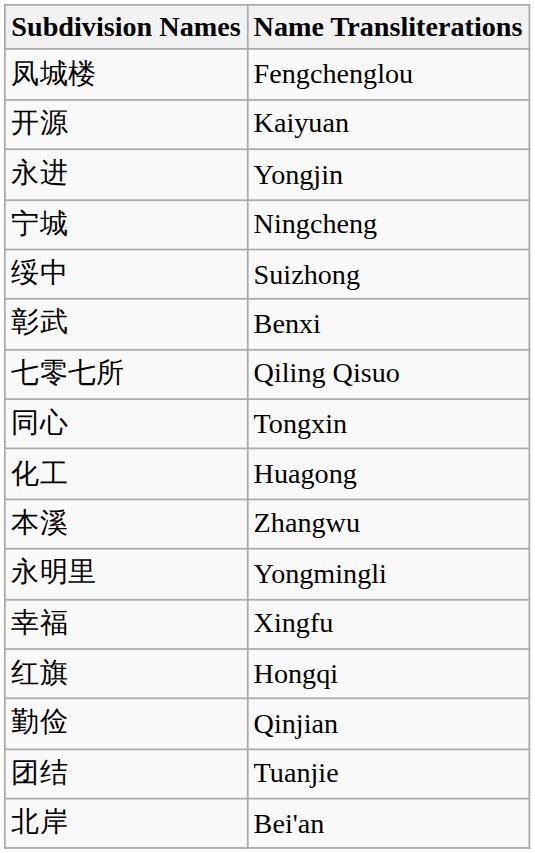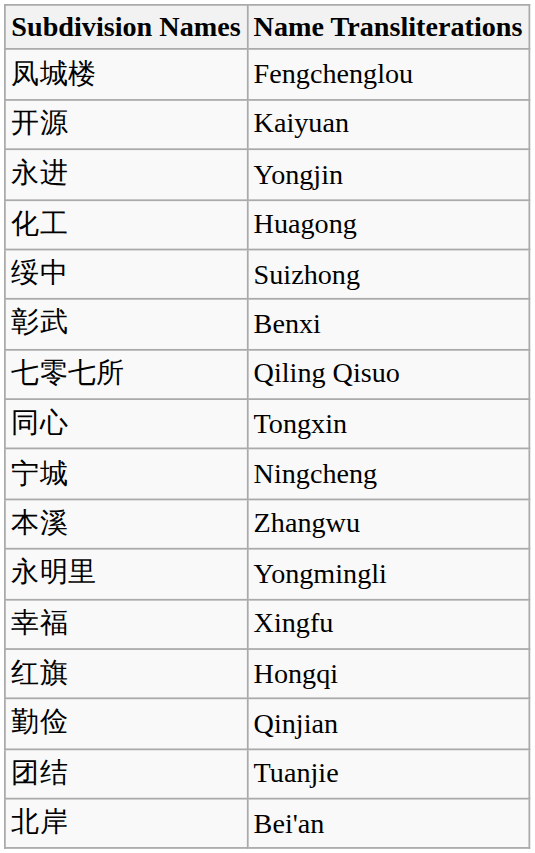 <table class="wikitable sortable">
 <tr>
 <th>Subdivision Names</th>
 <th>Name Transliterations</th>
 </tr>
 <tr>
 <td>凤城楼</td>
 <td>Fengchenglou</td>
 </tr>
 <tr>
 <td>开源</td>
 <td>Kaiyuan</td>
 </tr>
 <tr>
 <td>永进</td>
 <td>Yongjin</td>
 </tr>
 <tr>
-<td>宁城</td>
-<td>Ningcheng</td>
+<td>化工</td>
+<td>Huagong</td>
 </tr>
 <tr>
 <td>绥中</td>
 <td>Suizhong</td>
 </tr>
 <tr>
 <td>彰武</td>
 <td>Benxi</td>
 </tr>
 <tr>
 <td>七零七所</td>
 <td>Qiling Qisuo</td>
 </tr>
 <tr>
 <td>同心</td>
 <td>Tongxin</td>
 </tr>
 <tr>
-<td>化工</td>
-<td>Huagong</td>
+<td>宁城</td>
+<td>Ningcheng</td>
 </tr>
 <tr>
 <td>本溪</td>
 <td>Zhangwu</td>
 </tr>
 <tr>
 <td>永明里</td>
 <td>Yongmingli</td>
 </tr>
 <tr>
 <td>幸福</td>
 <td>Xingfu</td>
 </tr>
 <tr>
 <td>红旗</td>
 <td>Hongqi</td>
 </tr>
 <tr>
 <td>勤俭</td>
 <td>Qinjian</td>
 </tr>
 <tr>
 <td>团结</td>
 <td>Tuanjie</td>
 </tr>
 <tr>
 <td>北岸</td>
 <td>Bei'an</td>
 </tr>
 </table>
